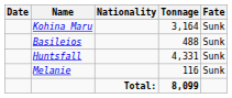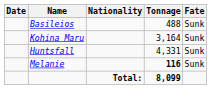 <table class="wikitable sortable" style="text-align:right;">
 <tr>
 <th>Date</th>
 <th>Name</th>
 <th>Nationality</th>
 <th>Tonnage</th>
 <th>Fate</th>
 </tr>
 <tr>
 <td align="right"></td>
-<td align="left"><a href='#'><em>Kohina Maru</em></a></td>
+<td align="left"><a href='#'><em>Basileios</em></a></td>
 <td align="left"></td>
-<td align="right">3,164</td>
+<td align="right">488</td>
 <td align="left">Sunk</td>
 </tr>
 <tr>
 <td align="right"></td>
-<td align="left"><a href='#'><em>Basileios</em></a></td>
+<td align="left"><a href='#'><em>Kohina Maru</em></a></td>
 <td align="left"></td>
-<td align="right">488</td>
+<td align="right">3,164</td>
 <td align="left">Sunk</td>
 </tr>
 <tr>
 <td align="right"></td>
 <td align="left"><a href='#'><em>Huntsfall</em></a></td>
 <td align="left"></td>
 <td align="right">4,331</td>
 <td align="left">Sunk</td>
 </tr>
 <tr>
 <td align="right"></td>
 <td align="left"><a href='#'><em>Melanie</em></a></td>
 <td align="left"></td>
-<td align="right">116</td>
+<td align="right"><strong>116</strong></td>
 <td align="left">Sunk</td>
 </tr>
 <tr>
 <td></td>
 <td></td>
 <td align="right"><strong>Total:</strong></td>
 <td align="right"><strong>8,099</strong></td>
 <td></td>
 </tr>
 </table>
